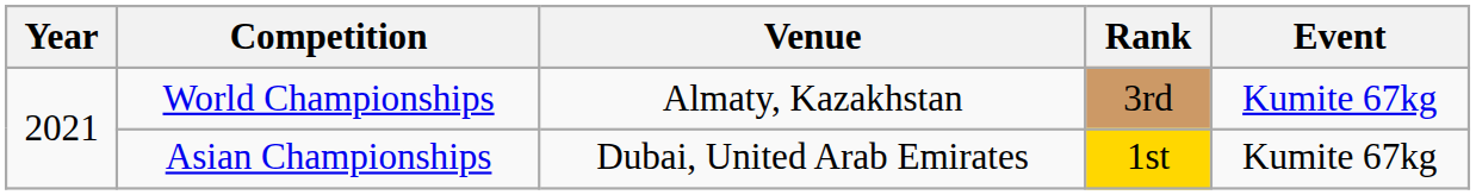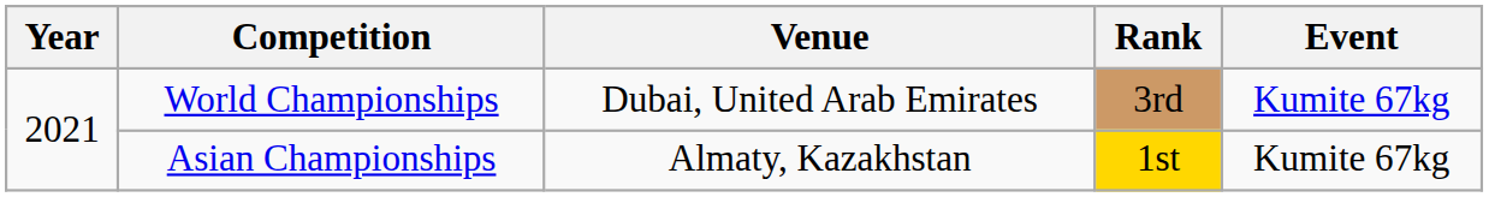 <table class="wikitable sortable" width=45% style="font-size:90%; text-align:center;">
 <tr>
 <th>Year</th>
 <th>Competition</th>
 <th>Venue</th>
 <th>Rank</th>
 <th>Event</th>
 </tr>
 <tr>
 <td rowspan=2>2021</td>
 <td><a href='#'>World Championships</a></td>
-<td>Almaty, Kazakhstan</td>
+<td>Dubai, United Arab Emirates</td>
 <td bgcolor="cc9966">3rd</td>
 <td><a href='#'>Kumite 67kg</a></td>
 </tr>
 <tr>
 <td><a href='#'>Asian Championships</a></td>
-<td>Dubai, United Arab Emirates</td>
+<td>Almaty, Kazakhstan</td>
 <td bgcolor="gold">1st</td>
 <td>Kumite 67kg</td>
 </tr>
 </table>
